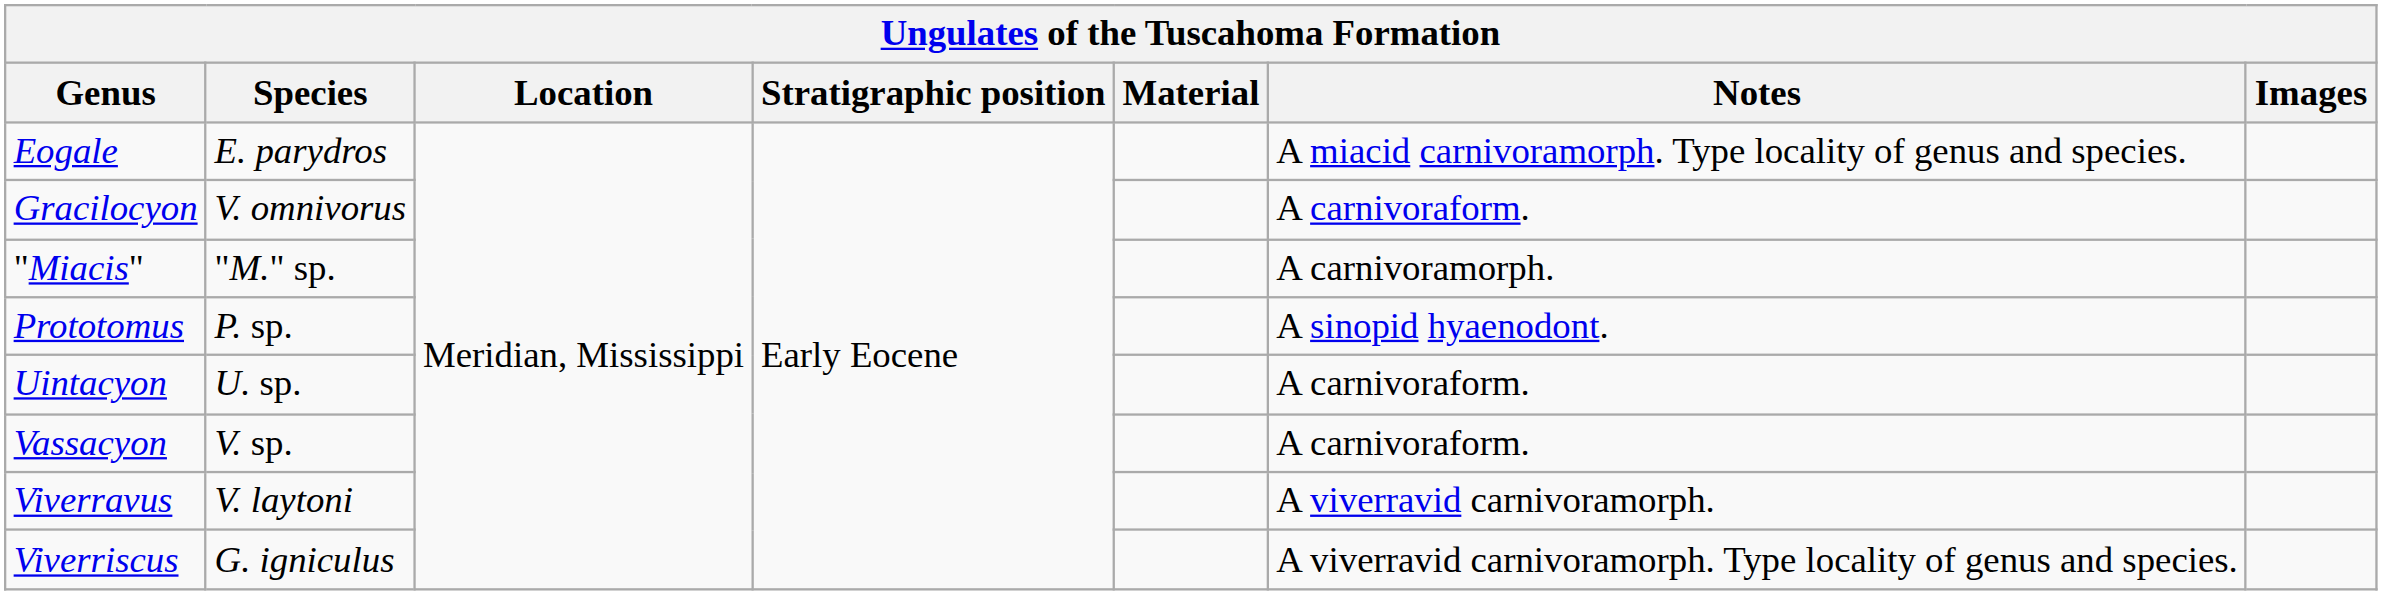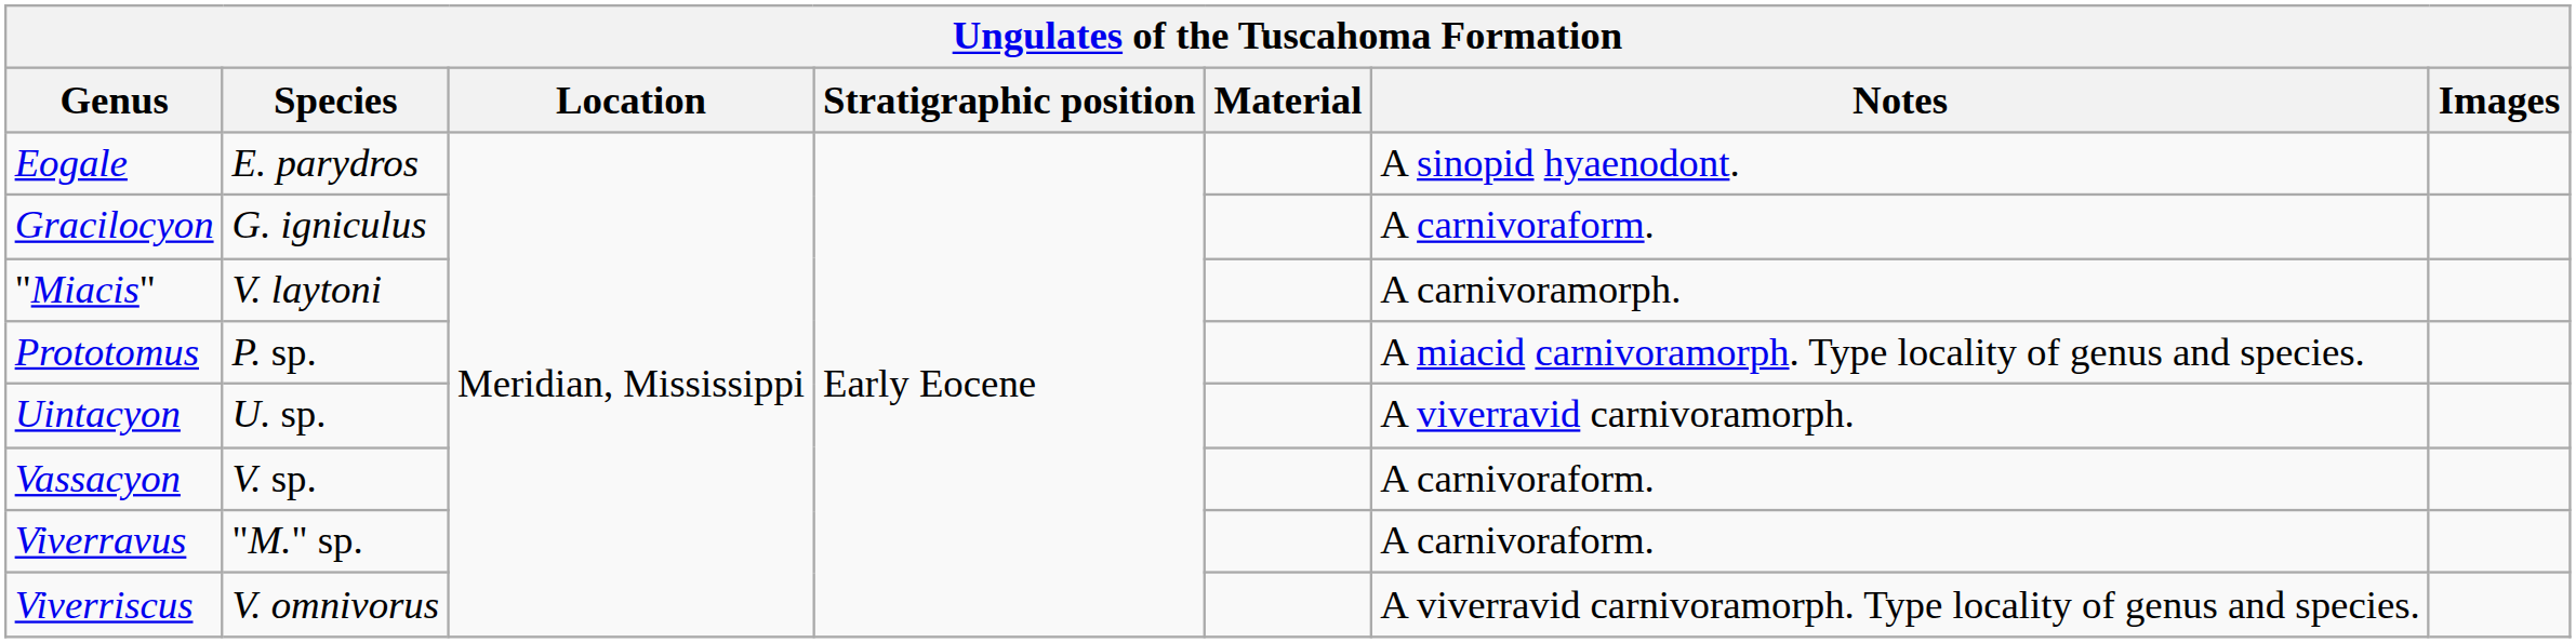 <table class="wikitable">
 <tr>
 <th colspan="7"><a href='#'>Ungulates</a> of the Tuscahoma Formation</th>
 </tr>
 <tr>
 <th>Genus</th>
 <th>Species</th>
 <th>Location</th>
 <th>Stratigraphic position</th>
 <th>Material</th>
 <th>Notes</th>
 <th>Images</th>
 </tr>
 <tr>
 <td><em><a href='#'>Eogale</a></em></td>
 <td><em>E. parydros</em></td>
 <td rowspan="8">Meridian, Mississippi</td>
 <td rowspan="8">Early Eocene</td>
 <td></td>
-<td>A <a href='#'>miacid</a> <a href='#'>carnivoramorph</a>. Type locality of genus and species.</td>
+<td>A <a href='#'>sinopid</a> <a href='#'>hyaenodont</a>.</td>
 <td></td>
 </tr>
 <tr>
 <td><em><a href='#'>Gracilocyon</a></em></td>
-<td><em>V. omnivorus</em></td>
+<td><em>G. igniculus</em></td>
 <td></td>
 <td>A <a href='#'>carnivoraform</a>.</td>
 <td></td>
 </tr>
 <tr>
 <td>"<em><a href='#'>Miacis</a></em>"</td>
-<td>"<em>M.</em>" sp.</td>
+<td><em>V. laytoni</em></td>
 <td></td>
 <td>A carnivoramorph.</td>
 <td></td>
 </tr>
 <tr>
 <td><em><a href='#'>Prototomus</a></em></td>
 <td><em>P.</em> sp.</td>
 <td></td>
-<td>A <a href='#'>sinopid</a> <a href='#'>hyaenodont</a>.</td>
+<td>A <a href='#'>miacid</a> <a href='#'>carnivoramorph</a>. Type locality of genus and species.</td>
 <td></td>
 </tr>
 <tr>
 <td><em><a href='#'>Uintacyon</a></em></td>
 <td><em>U.</em> sp.</td>
 <td></td>
-<td>A carnivoraform.</td>
+<td>A <a href='#'>viverravid</a> carnivoramorph.</td>
 <td></td>
 </tr>
 <tr>
 <td><em><a href='#'>Vassacyon</a></em></td>
 <td><em>V.</em> sp.</td>
 <td></td>
 <td>A carnivoraform.</td>
 <td></td>
 </tr>
 <tr>
 <td><em><a href='#'>Viverravus</a></em></td>
-<td><em>V. laytoni</em></td>
+<td>"<em>M.</em>" sp.</td>
 <td></td>
-<td>A <a href='#'>viverravid</a> carnivoramorph.</td>
+<td>A carnivoraform.</td>
 <td></td>
 </tr>
 <tr>
 <td><em><a href='#'>Viverriscus</a></em></td>
-<td><em>G. igniculus</em></td>
+<td><em>V. omnivorus</em></td>
 <td></td>
 <td>A viverravid carnivoramorph. Type locality of genus and species.</td>
 <td></td>
 </tr>
 </table>
